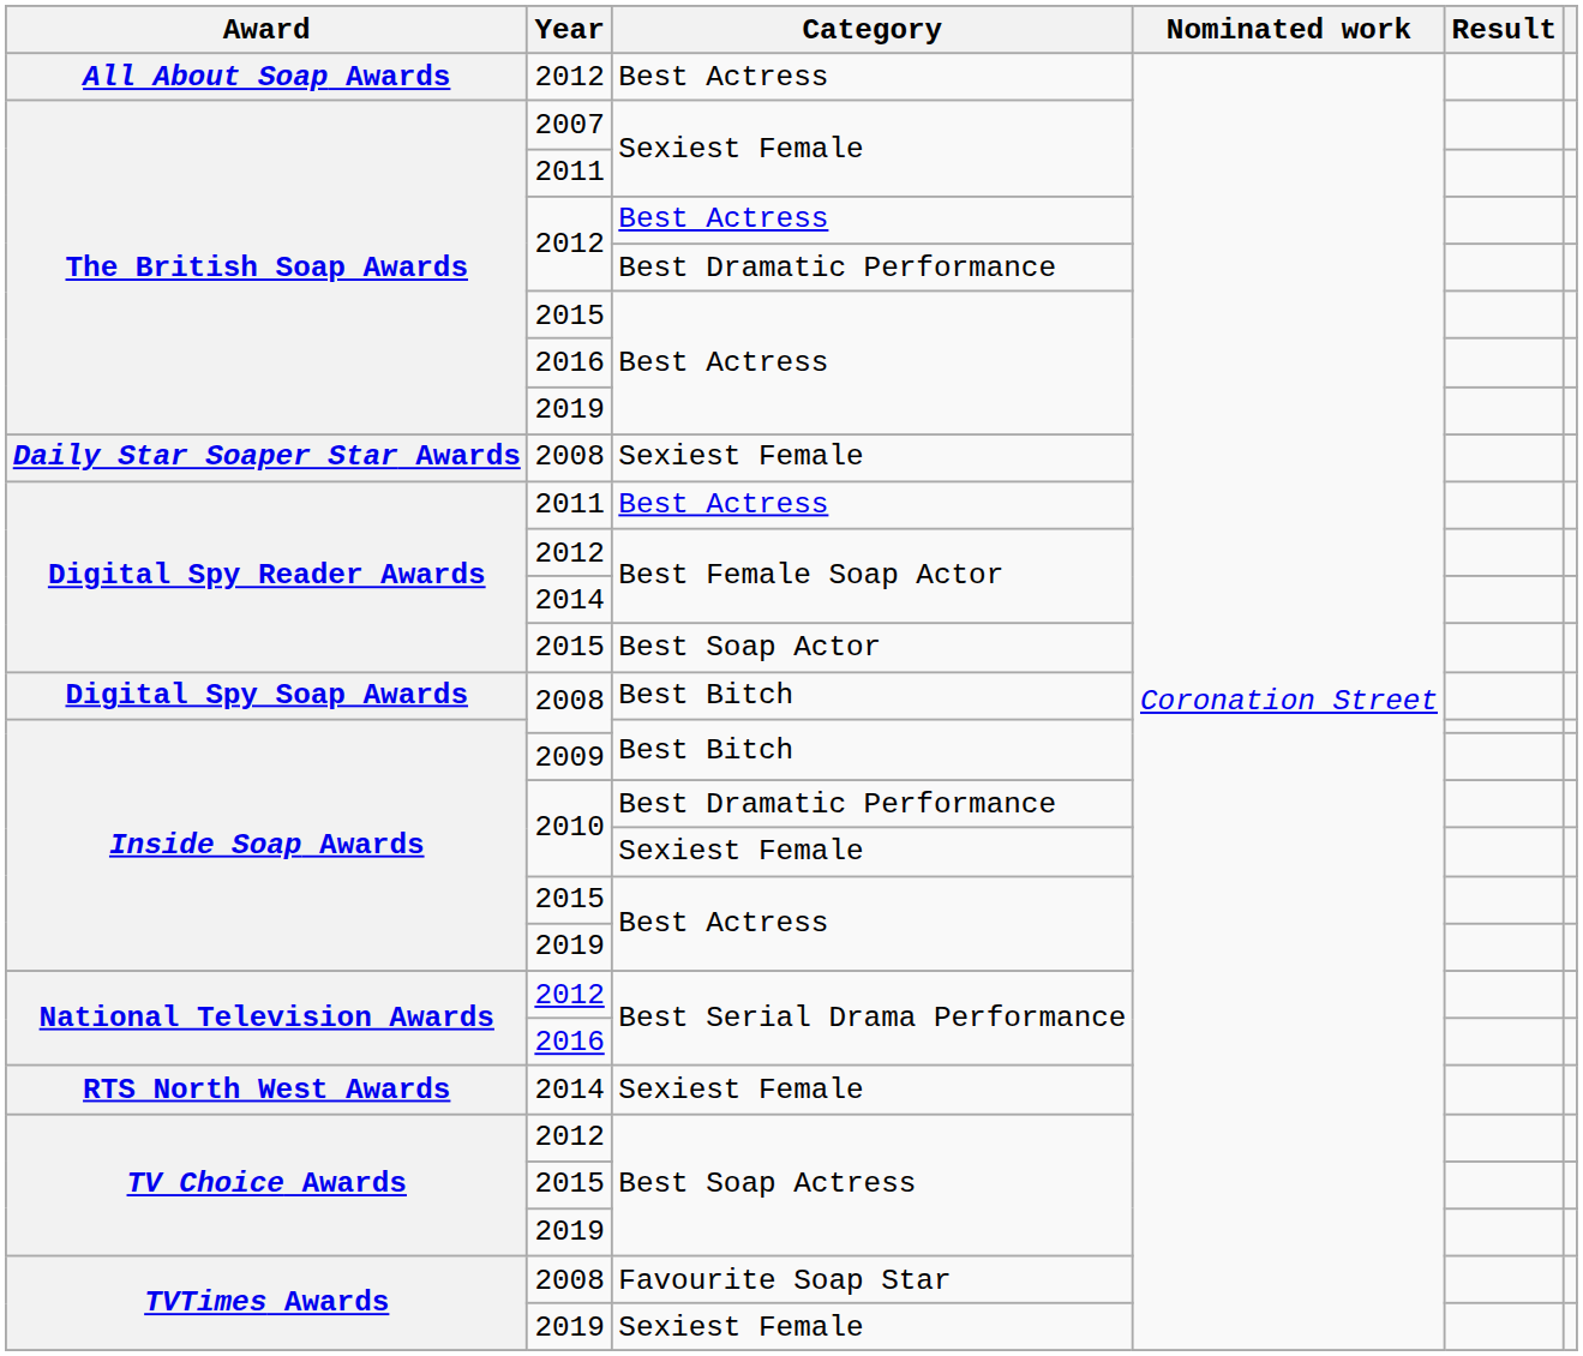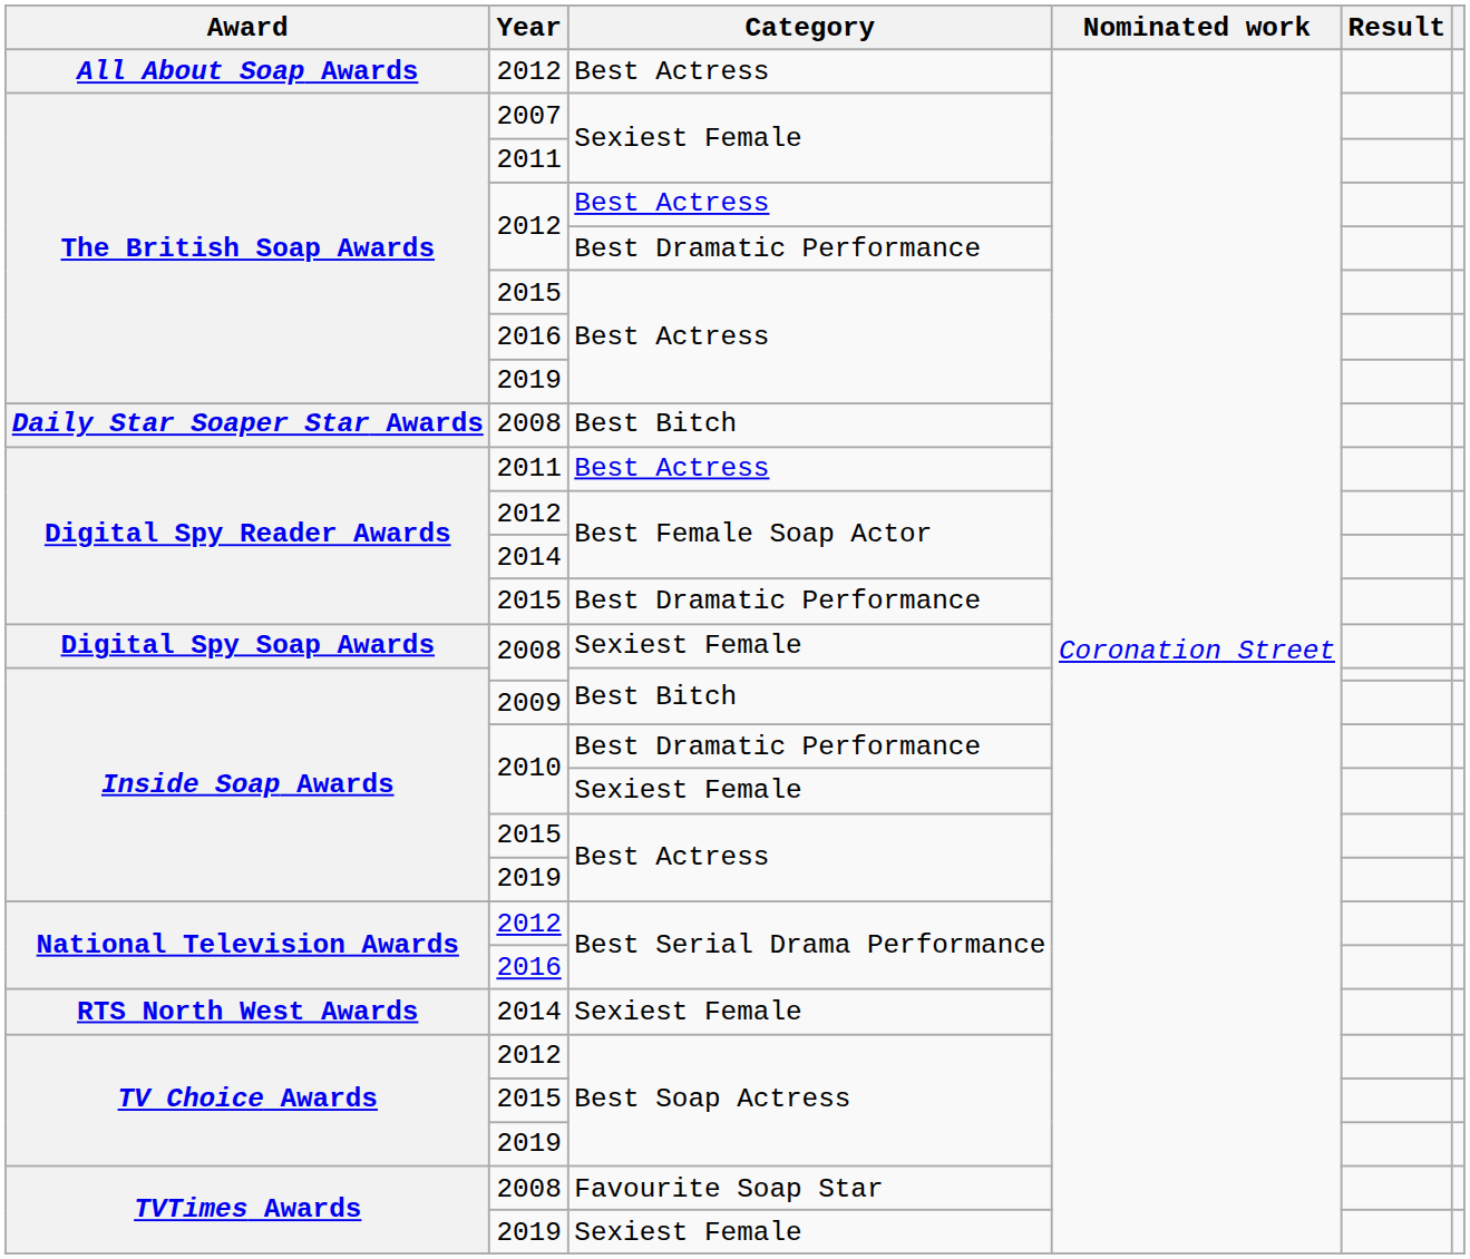 <table class="wikitable plainrowheaders sortable">
 <tr>
 <th>Award</th>
 <th>Year</th>
 <th>Category</th>
 <th>Nominated work</th>
 <th>Result</th>
 <th class="unsortable"></th>
 </tr>
 <tr>
 <th scope="row"><a href='#'><em>All About Soap</em> Awards</a></th>
 <td style="text-align:center;">2012</td>
 <td>Best Actress</td>
 <td rowspan="28"><em><a href='#'>Coronation Street</a></em> <br> </td>
 <td></td>
 <td style="text-align:center;"></td>
 </tr>
 <tr>
 <th scope="row" rowspan="7"><a href='#'>The British Soap Awards</a></th>
 <td style="text-align:center;">2007</td>
 <td rowspan="2">Sexiest Female</td>
 <td></td>
 <td style="text-align:center;"></td>
 </tr>
 <tr>
 <td style="text-align:center;">2011</td>
 <td></td>
 <td style="text-align:center;"></td>
 </tr>
 <tr>
 <td style="text-align:center;" rowspan="2">2012</td>
 <td><a href='#'>Best Actress</a></td>
 <td></td>
 <td style="text-align:center;"></td>
 </tr>
 <tr>
 <td>Best Dramatic Performance</td>
 <td></td>
 <td style="text-align:center;"></td>
 </tr>
 <tr>
 <td style="text-align:center;">2015</td>
 <td rowspan="3">Best Actress</td>
 <td></td>
 <td style="text-align:center;"></td>
 </tr>
 <tr>
 <td style="text-align:center;">2016</td>
 <td></td>
 <td style="text-align:center;"></td>
 </tr>
 <tr>
 <td style="text-align:center;">2019</td>
 <td></td>
 <td style="text-align:center;"></td>
 </tr>
 <tr>
 <th scope="row"><a href='#'><em>Daily Star Soaper Star</em> Awards</a></th>
 <td style="text-align:center;">2008</td>
-<td>Sexiest Female</td>
+<td>Best Bitch</td>
 <td></td>
 <td style="text-align:center;"></td>
 </tr>
 <tr>
 <th scope="row" rowspan="4"><a href='#'>Digital Spy Reader Awards</a></th>
 <td style="text-align:center;">2011</td>
 <td><a href='#'>Best Actress</a></td>
 <td></td>
 <td style="text-align:center;"></td>
 </tr>
 <tr>
 <td style="text-align:center;">2012</td>
 <td rowspan="2">Best Female Soap Actor</td>
 <td></td>
 <td style="text-align:center;"></td>
 </tr>
 <tr>
 <td style="text-align:center;">2014</td>
 <td></td>
 <td style="text-align:center;"></td>
 </tr>
 <tr>
 <td style="text-align:center;">2015</td>
-<td>Best Soap Actor</td>
+<td>Best Dramatic Performance</td>
 <td></td>
 <td style="text-align:center;"></td>
 </tr>
 <tr>
 <th scope="row"><a href='#'>Digital Spy Soap Awards</a></th>
 <td style="text-align:center;" rowspan="2">2008</td>
-<td>Best Bitch</td>
+<td>Sexiest Female</td>
 <td></td>
 <td style="text-align:center;"></td>
 </tr>
 <tr>
 <th scope="row" rowspan="6"><a href='#'><em>Inside Soap</em> Awards</a></th>
 <td rowspan="2">Best Bitch</td>
 <td></td>
 <td style="text-align:center;"></td>
 </tr>
 <tr>
 <td style="text-align:center;">2009</td>
 <td></td>
 <td style="text-align:center;"></td>
 </tr>
 <tr>
 <td style="text-align:center;" rowspan="2">2010</td>
 <td>Best Dramatic Performance</td>
 <td></td>
 <td style="text-align:center;"></td>
 </tr>
 <tr>
 <td>Sexiest Female</td>
 <td></td>
 <td style="text-align:center;"></td>
 </tr>
 <tr>
 <td style="text-align:center;">2015</td>
 <td rowspan="2">Best Actress</td>
 <td></td>
 <td style="text-align:center;"></td>
 </tr>
 <tr>
 <td style="text-align:center;">2019</td>
 <td></td>
 <td style="text-align:center;"></td>
 </tr>
 <tr>
 <th scope="row" rowspan="2"><a href='#'>National Television Awards</a></th>
 <td style="text-align:center;"><a href='#'>2012</a></td>
 <td rowspan="2">Best Serial Drama Performance</td>
 <td></td>
 <td style="text-align:center;"></td>
 </tr>
 <tr>
 <td style="text-align:center;"><a href='#'>2016</a></td>
 <td></td>
 <td style="text-align:center;"></td>
 </tr>
 <tr>
 <th scope="row"><a href='#'>RTS North West Awards</a></th>
 <td style="text-align:center;">2014</td>
 <td>Sexiest Female</td>
 <td></td>
 <td style="text-align:center;"></td>
 </tr>
 <tr>
 <th scope="row" rowspan="3"><a href='#'><em>TV Choice</em> Awards</a></th>
 <td style="text-align:center;">2012</td>
 <td rowspan="3">Best Soap Actress</td>
 <td></td>
 <td style="text-align:center;"></td>
 </tr>
 <tr>
 <td style="text-align:center;">2015</td>
 <td></td>
 <td style="text-align:center;"></td>
 </tr>
 <tr>
 <td style="text-align:center;">2019</td>
 <td></td>
 <td style="text-align:center;"></td>
 </tr>
 <tr>
 <th scope="row" rowspan="2"><a href='#'><em>TVTimes</em> Awards</a></th>
 <td style="text-align:center;">2008</td>
 <td>Favourite Soap Star</td>
 <td></td>
 <td style="text-align:center;"></td>
 </tr>
 <tr>
 <td style="text-align:center;">2019</td>
 <td>Sexiest Female</td>
 <td></td>
 <td style="text-align:center;"></td>
 </tr>
 </table>
